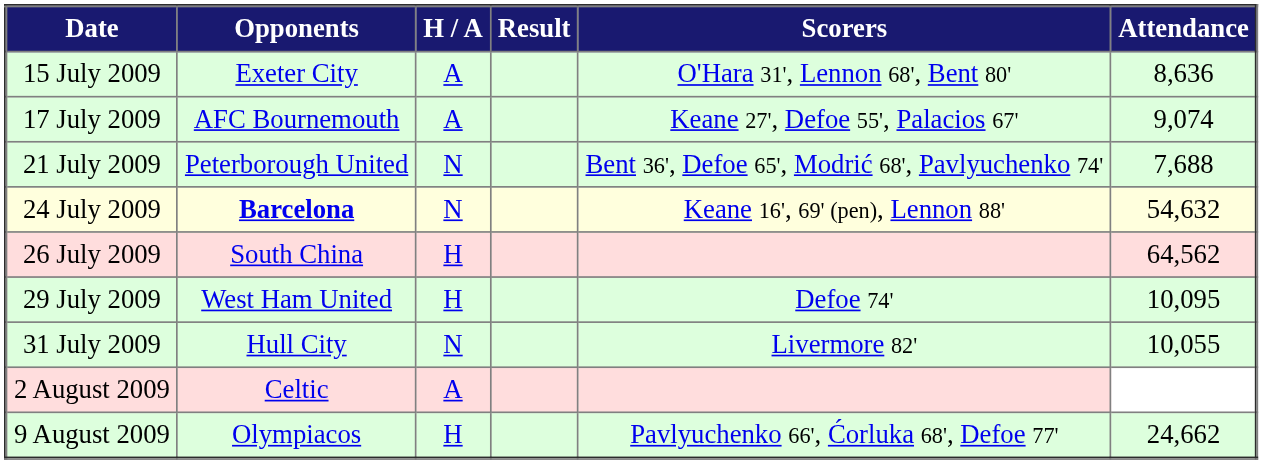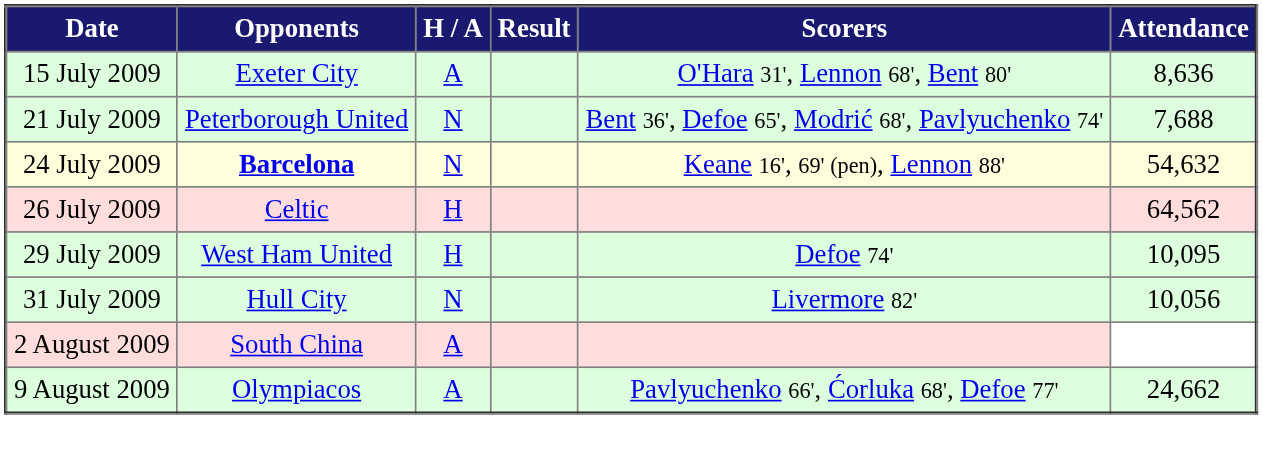 <table border="2" cellpadding="4" style="border-collapse:collapse; text-align:center;">
 <tr style="background:#191970; color:white;">
 <th>Date</th>
 <th>Opponents</th>
 <th>H / A</th>
 <th>Result</th>
 <th>Scorers</th>
 <th>Attendance</th>
 </tr>
 <tr style="background:#dfd;">
 <td>15 July 2009</td>
 <td><a href='#'>Exeter City</a></td>
 <td><a href='#'>A</a></td>
 <td></td>
 <td><a href='#'>O'Hara</a> <small>31'</small>, <a href='#'>Lennon</a> <small>68'</small>, <a href='#'>Bent</a> <small>80'</small></td>
 <td>8,636</td>
-</tr>
-<tr style="background:#dfd;">
-<td>17 July 2009</td>
-<td><a href='#'>AFC Bournemouth</a></td>
-<td><a href='#'>A</a></td>
-<td></td>
-<td><a href='#'>Keane</a> <small>27'</small>, <a href='#'>Defoe</a> <small>55'</small>, <a href='#'>Palacios</a> <small>67'</small></td>
-<td>9,074</td>
 </tr>
 <tr style="background:#dfd;">
 <td>21 July 2009</td>
 <td><a href='#'>Peterborough United</a></td>
 <td><a href='#'>N</a></td>
 <td></td>
 <td><a href='#'>Bent</a> <small>36'</small>, <a href='#'>Defoe</a> <small>65'</small>, <a href='#'>Modrić</a> <small>68'</small>, <a href='#'>Pavlyuchenko</a> <small>74'</small></td>
 <td>7,688</td>
 </tr>
 <tr style="background:#ffd;">
 <td>24 July 2009</td>
 <td><strong><a href='#'>Barcelona</a></strong></td>
 <td><a href='#'>N</a></td>
 <td></td>
 <td><a href='#'>Keane</a> <small>16'</small>, <small>69' (pen)</small>, <a href='#'>Lennon</a> <small>88'</small></td>
 <td>54,632</td>
 </tr>
 <tr style="background:#fdd;">
 <td>26 July 2009</td>
-<td><a href='#'>South China</a></td>
+<td><a href='#'>Celtic</a></td>
 <td><a href='#'>H</a></td>
 <td></td>
 <td></td>
 <td>64,562</td>
 </tr>
 <tr style="background:#dfd;">
 <td>29 July 2009</td>
 <td><a href='#'>West Ham United</a></td>
 <td><a href='#'>H</a></td>
 <td></td>
 <td><a href='#'>Defoe</a> <small>74'</small></td>
 <td>10,095</td>
 </tr>
 <tr style="background:#dfd;">
 <td>31 July 2009</td>
 <td><a href='#'>Hull City</a></td>
 <td><a href='#'>N</a></td>
 <td></td>
 <td><a href='#'>Livermore</a> <small>82'</small></td>
-<td>10,055</td>
+<td>10,056</td>
 </tr>
 <tr style="background:#fdd;">
 <td>2 August 2009</td>
-<td><a href='#'>Celtic</a></td>
+<td><a href='#'>South China</a></td>
 <td><a href='#'>A</a></td>
 <td></td>
 <td></td>
 </tr>
 <tr style="background:#dfd;">
 <td>9 August 2009</td>
 <td><a href='#'>Olympiacos</a></td>
-<td><a href='#'>H</a></td>
+<td><a href='#'>A</a></td>
 <td></td>
 <td><a href='#'>Pavlyuchenko</a> <small>66'</small>, <a href='#'>Ćorluka</a> <small>68'</small>, <a href='#'>Defoe</a> <small>77'</small></td>
 <td>24,662</td>
 </tr>
 </table>
